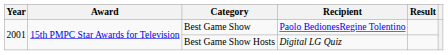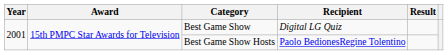 <table class="wikitable">
 <tr>
 <th>Year</th>
 <th>Award</th>
 <th>Category</th>
 <th>Recipient</th>
 <th>Result</th>
 <th></th>
 </tr>
 <tr>
 <td rowspan=2>2001</td>
 <td rowspan=2><a href='#'>15th PMPC Star Awards for Television</a></td>
 <td>Best Game Show</td>
-<td><a href='#'>Paolo Bediones</a><a href='#'>Regine Tolentino</a></td>
+<td><em>Digital LG Quiz</em></td>
 <td></td>
 <th rowspan=2></th>
 </tr>
 <tr>
 <td>Best Game Show Hosts</td>
-<td><em>Digital LG Quiz</em></td>
+<td><a href='#'>Paolo Bediones</a><a href='#'>Regine Tolentino</a></td>
 <td></td>
 </tr>
 </table>
